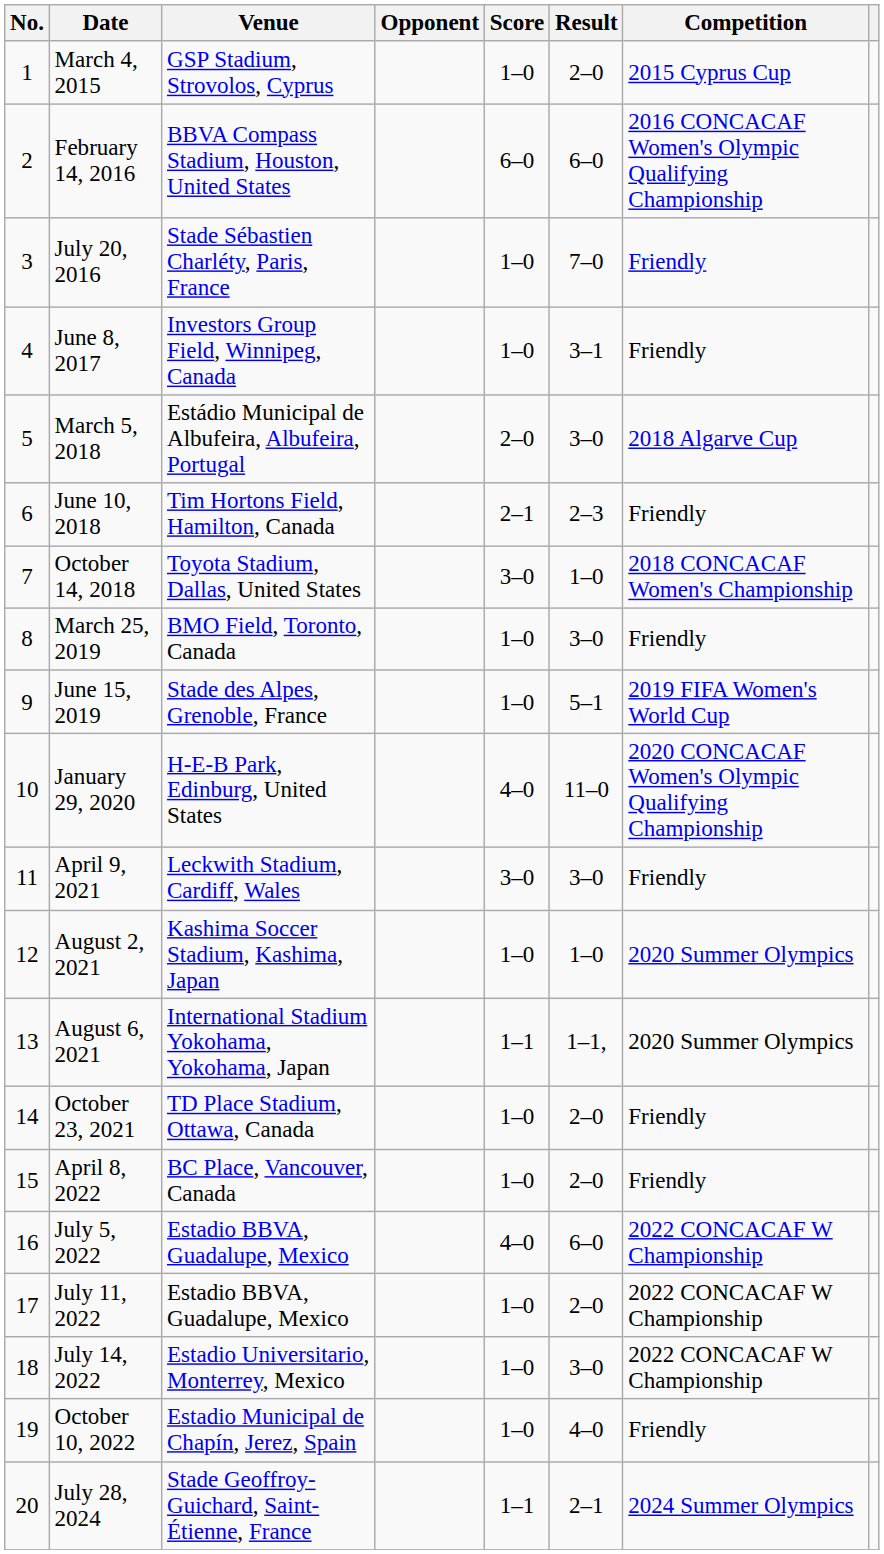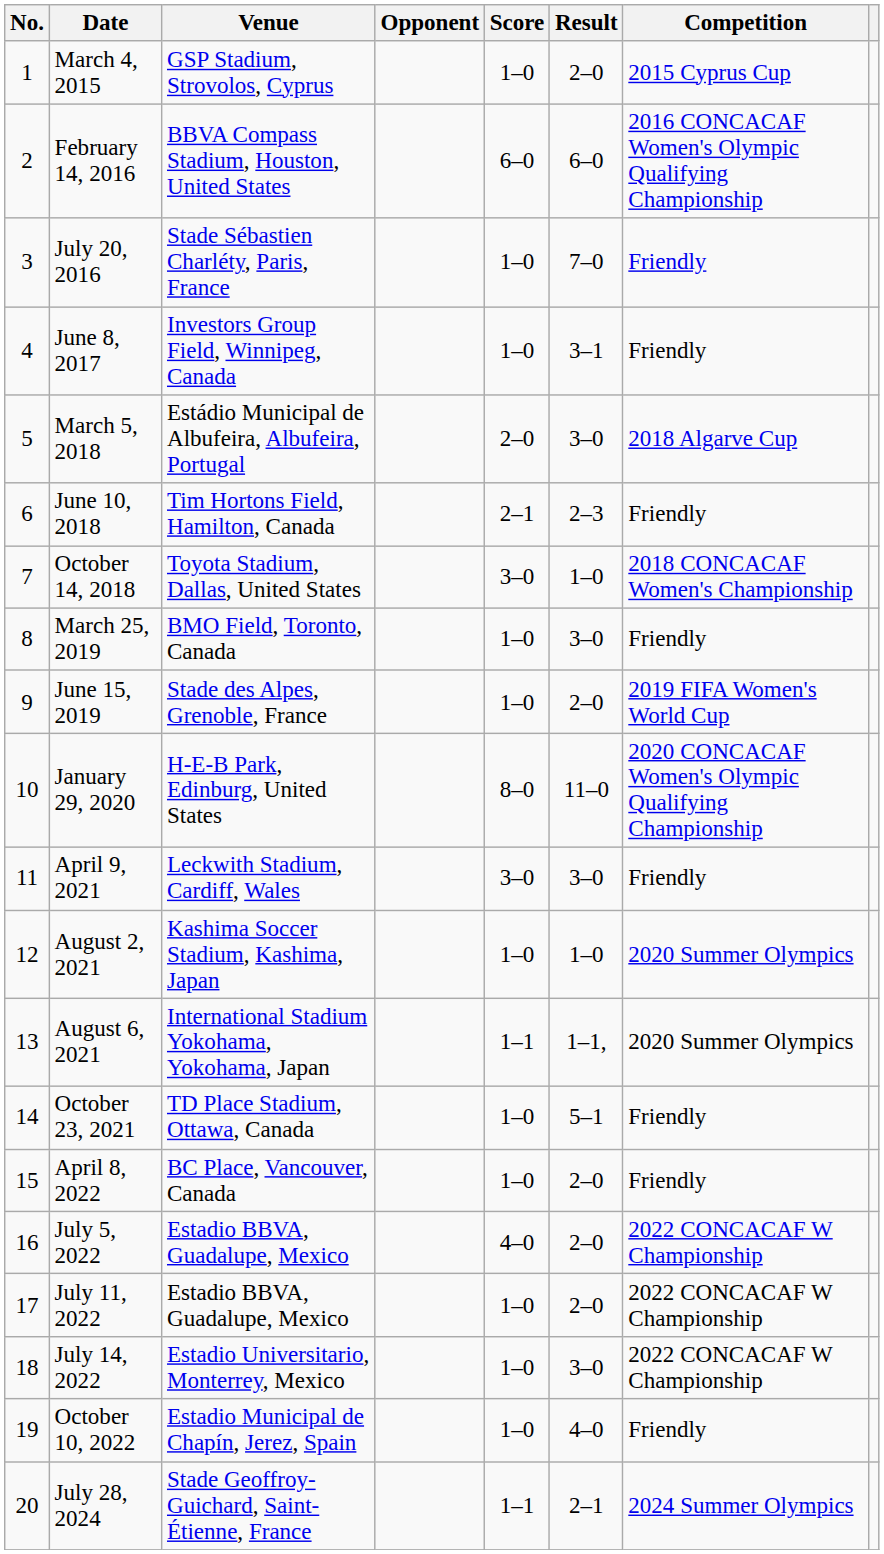 <table class="wikitable sortable">
 <tr>
 <th scope="col">No.</th>
 <th scope="col">Date</th>
 <th scope="col">Venue</th>
 <th scope="col">Opponent</th>
 <th scope="col">Score</th>
 <th scope="col">Result</th>
 <th scope="col">Competition</th>
 <th scope="col" class="unsortable"></th>
 </tr>
 <tr>
 <td style="text-align:center">1</td>
 <td>March 4, 2015</td>
 <td><a href='#'>GSP Stadium</a>, <a href='#'>Strovolos</a>, <a href='#'>Cyprus</a></td>
 <td></td>
 <td style="text-align:center">1–0</td>
 <td style="text-align:center">2–0</td>
 <td><a href='#'>2015 Cyprus Cup</a></td>
 <td></td>
 </tr>
 <tr>
 <td style="text-align:center">2</td>
 <td>February 14, 2016</td>
 <td><a href='#'>BBVA Compass Stadium</a>, <a href='#'>Houston</a>, <a href='#'>United States</a></td>
 <td></td>
 <td style="text-align:center">6–0</td>
 <td style="text-align:center">6–0</td>
 <td><a href='#'>2016 CONCACAF Women's Olympic Qualifying Championship</a></td>
 <td></td>
 </tr>
 <tr>
 <td style="text-align:center">3</td>
 <td>July 20, 2016</td>
 <td><a href='#'>Stade Sébastien Charléty</a>, <a href='#'>Paris</a>, <a href='#'>France</a></td>
 <td></td>
 <td style="text-align:center">1–0</td>
 <td style="text-align:center">7–0</td>
 <td><a href='#'>Friendly</a></td>
 <td></td>
 </tr>
 <tr>
 <td style="text-align:center">4</td>
 <td>June 8, 2017</td>
 <td><a href='#'>Investors Group Field</a>, <a href='#'>Winnipeg</a>, <a href='#'>Canada</a></td>
 <td></td>
 <td style="text-align:center">1–0</td>
 <td style="text-align:center">3–1</td>
 <td>Friendly</td>
 <td></td>
 </tr>
 <tr>
 <td style="text-align:center">5</td>
 <td>March 5, 2018</td>
 <td>Estádio Municipal de Albufeira, <a href='#'>Albufeira</a>, <a href='#'>Portugal</a></td>
 <td></td>
 <td style="text-align:center">2–0</td>
 <td style="text-align:center">3–0</td>
 <td><a href='#'>2018 Algarve Cup</a></td>
 <td></td>
 </tr>
 <tr>
 <td style="text-align:center">6</td>
 <td>June 10, 2018</td>
 <td><a href='#'>Tim Hortons Field</a>, <a href='#'>Hamilton</a>, Canada</td>
 <td></td>
 <td style="text-align:center">2–1</td>
 <td style="text-align:center">2–3</td>
 <td>Friendly</td>
 <td></td>
 </tr>
 <tr>
 <td style="text-align:center">7</td>
 <td>October 14, 2018</td>
 <td><a href='#'>Toyota Stadium</a>, <a href='#'>Dallas</a>, United States</td>
 <td></td>
 <td style="text-align:center">3–0</td>
 <td style="text-align:center">1–0</td>
 <td><a href='#'>2018 CONCACAF Women's Championship</a></td>
 <td></td>
 </tr>
 <tr>
 <td style="text-align:center">8</td>
 <td>March 25, 2019</td>
 <td><a href='#'>BMO Field</a>, <a href='#'>Toronto</a>, Canada</td>
 <td></td>
 <td style="text-align:center">1–0</td>
 <td style="text-align:center">3–0</td>
 <td>Friendly</td>
 <td></td>
 </tr>
 <tr>
 <td style="text-align:center">9</td>
 <td>June 15, 2019</td>
 <td><a href='#'>Stade des Alpes</a>, <a href='#'>Grenoble</a>, France</td>
 <td></td>
 <td style="text-align:center">1–0</td>
-<td style="text-align:center">5–1</td>
+<td style="text-align:center">2–0</td>
 <td><a href='#'>2019 FIFA Women's World Cup</a></td>
 <td></td>
 </tr>
 <tr>
 <td style="text-align:center">10</td>
 <td>January 29, 2020</td>
 <td><a href='#'>H-E-B Park</a>, <a href='#'>Edinburg</a>, United States</td>
 <td></td>
-<td style="text-align:center">4–0</td>
+<td style="text-align:center">8–0</td>
 <td style="text-align:center">11–0</td>
 <td><a href='#'>2020 CONCACAF Women's Olympic Qualifying Championship</a></td>
 <td></td>
 </tr>
 <tr>
 <td style="text-align:center">11</td>
 <td>April 9, 2021</td>
 <td><a href='#'>Leckwith Stadium</a>, <a href='#'>Cardiff</a>, <a href='#'>Wales</a></td>
 <td></td>
 <td style="text-align:center">3–0</td>
 <td style="text-align:center">3–0</td>
 <td>Friendly</td>
 <td></td>
 </tr>
 <tr>
 <td style="text-align:center">12</td>
 <td>August 2, 2021</td>
 <td><a href='#'>Kashima Soccer Stadium</a>, <a href='#'>Kashima</a>, <a href='#'>Japan</a></td>
 <td></td>
 <td style="text-align:center">1–0</td>
 <td style="text-align:center">1–0</td>
 <td><a href='#'>2020 Summer Olympics</a></td>
 <td></td>
 </tr>
 <tr>
 <td style="text-align:center">13</td>
 <td>August 6, 2021</td>
 <td><a href='#'>International Stadium Yokohama</a>, <a href='#'>Yokohama</a>, Japan</td>
 <td></td>
 <td style="text-align:center">1–1</td>
 <td style="text-align:center">1–1,<br></td>
 <td>2020 Summer Olympics</td>
 <td></td>
 </tr>
 <tr>
 <td style="text-align:center">14</td>
 <td>October 23, 2021</td>
 <td><a href='#'>TD Place Stadium</a>, <a href='#'>Ottawa</a>, Canada</td>
 <td></td>
 <td style="text-align:center">1–0</td>
-<td style="text-align:center">2–0</td>
+<td style="text-align:center">5–1</td>
 <td>Friendly</td>
 <td></td>
 </tr>
 <tr>
 <td style="text-align:center">15</td>
 <td>April 8, 2022</td>
 <td><a href='#'>BC Place</a>, <a href='#'>Vancouver</a>, Canada</td>
 <td></td>
 <td style="text-align:center">1–0</td>
 <td style="text-align:center">2–0</td>
 <td>Friendly</td>
 <td></td>
 </tr>
 <tr>
 <td style="text-align:center">16</td>
 <td>July 5, 2022</td>
 <td><a href='#'>Estadio BBVA</a>, <a href='#'>Guadalupe</a>, <a href='#'>Mexico</a></td>
 <td></td>
 <td style="text-align:center">4–0</td>
-<td style="text-align:center">6–0</td>
+<td style="text-align:center">2–0</td>
 <td><a href='#'>2022 CONCACAF W Championship</a></td>
 <td></td>
 </tr>
 <tr>
 <td style="text-align:center">17</td>
 <td>July 11, 2022</td>
 <td>Estadio BBVA, Guadalupe, Mexico</td>
 <td></td>
 <td style="text-align:center">1–0</td>
 <td style="text-align:center">2–0</td>
 <td>2022 CONCACAF W Championship</td>
 <td></td>
 </tr>
 <tr>
 <td style="text-align:center">18</td>
 <td>July 14, 2022</td>
 <td><a href='#'>Estadio Universitario</a>, <a href='#'>Monterrey</a>, Mexico</td>
 <td></td>
 <td style="text-align:center">1–0</td>
 <td style="text-align:center">3–0</td>
 <td>2022 CONCACAF W Championship</td>
 <td></td>
 </tr>
 <tr>
 <td style="text-align:center">19</td>
 <td>October 10, 2022</td>
 <td><a href='#'>Estadio Municipal de Chapín</a>, <a href='#'>Jerez</a>, <a href='#'>Spain</a></td>
 <td></td>
 <td style="text-align:center">1–0</td>
 <td style="text-align:center">4–0</td>
 <td>Friendly</td>
 <td></td>
 </tr>
 <tr>
 <td style="text-align:center">20</td>
 <td>July 28, 2024</td>
 <td><a href='#'>Stade Geoffroy-Guichard</a>, <a href='#'>Saint-Étienne</a>, <a href='#'>France</a></td>
 <td></td>
 <td style="text-align:center">1–1</td>
 <td style="text-align:center">2–1</td>
 <td><a href='#'>2024 Summer Olympics</a></td>
 <td></td>
 </tr>
 </table>
